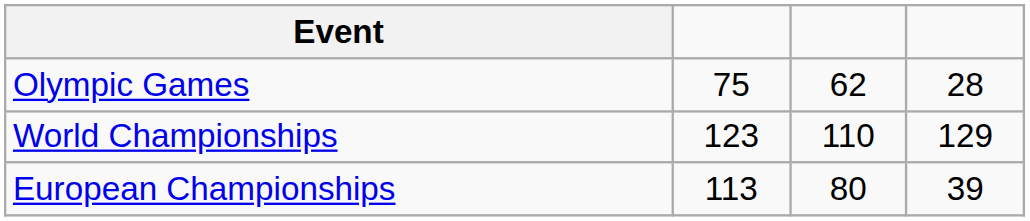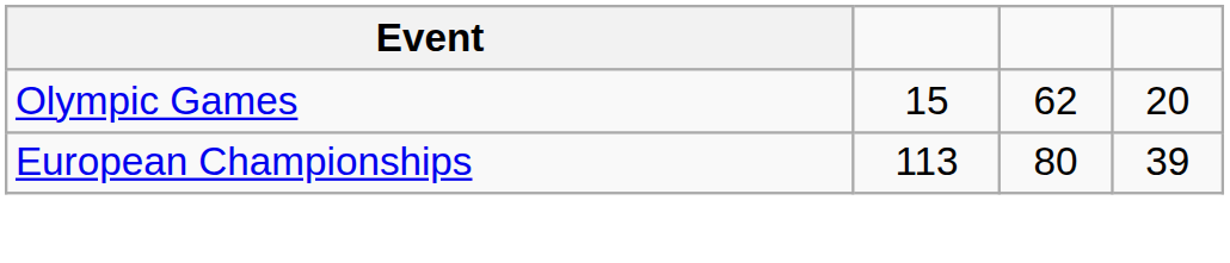 <table class="wikitable" width=35% style="font-size:90%; text-align:center;">
 <tr>
 <th>Event</th>
 <td></td>
 <td></td>
 <td></td>
 </tr>
 <tr>
 <td align=left><a href='#'>Olympic Games</a></td>
-<td>75</td>
+<td>15</td>
 <td>62</td>
-<td>28</td>
-</tr>
-<tr>
-<td align=left><a href='#'>World Championships</a></td>
-<td>123</td>
-<td>110</td>
-<td>129</td>
+<td>20</td>
 </tr>
 <tr>
 <td align=left><a href='#'>European Championships</a></td>
 <td>113</td>
 <td>80</td>
 <td>39</td>
 </tr>
 </table>
